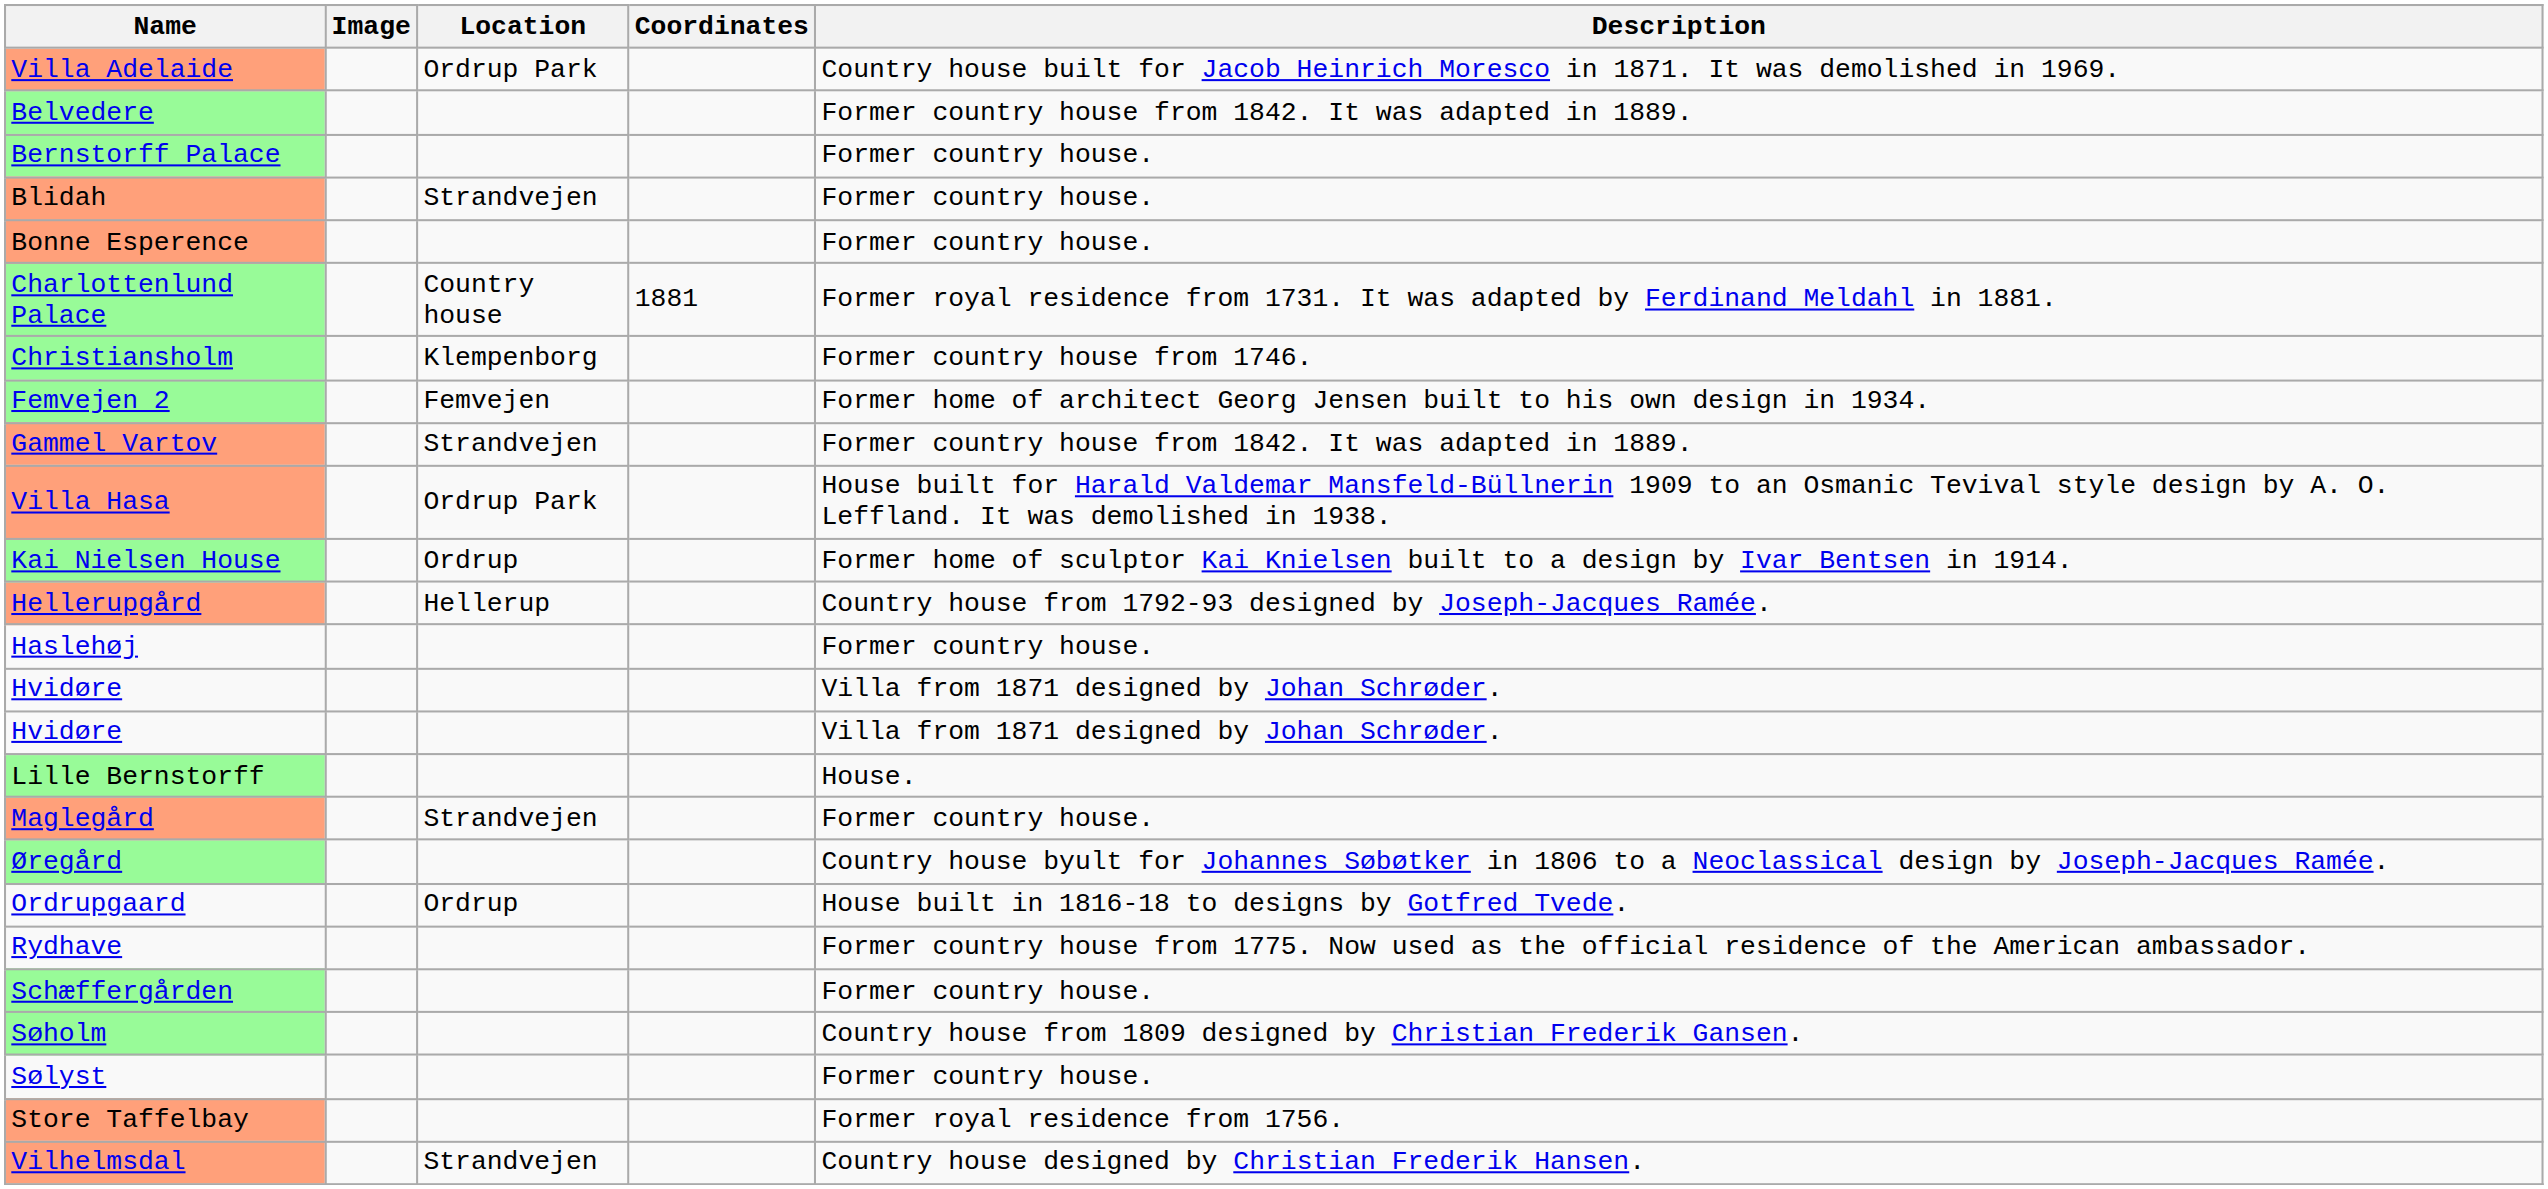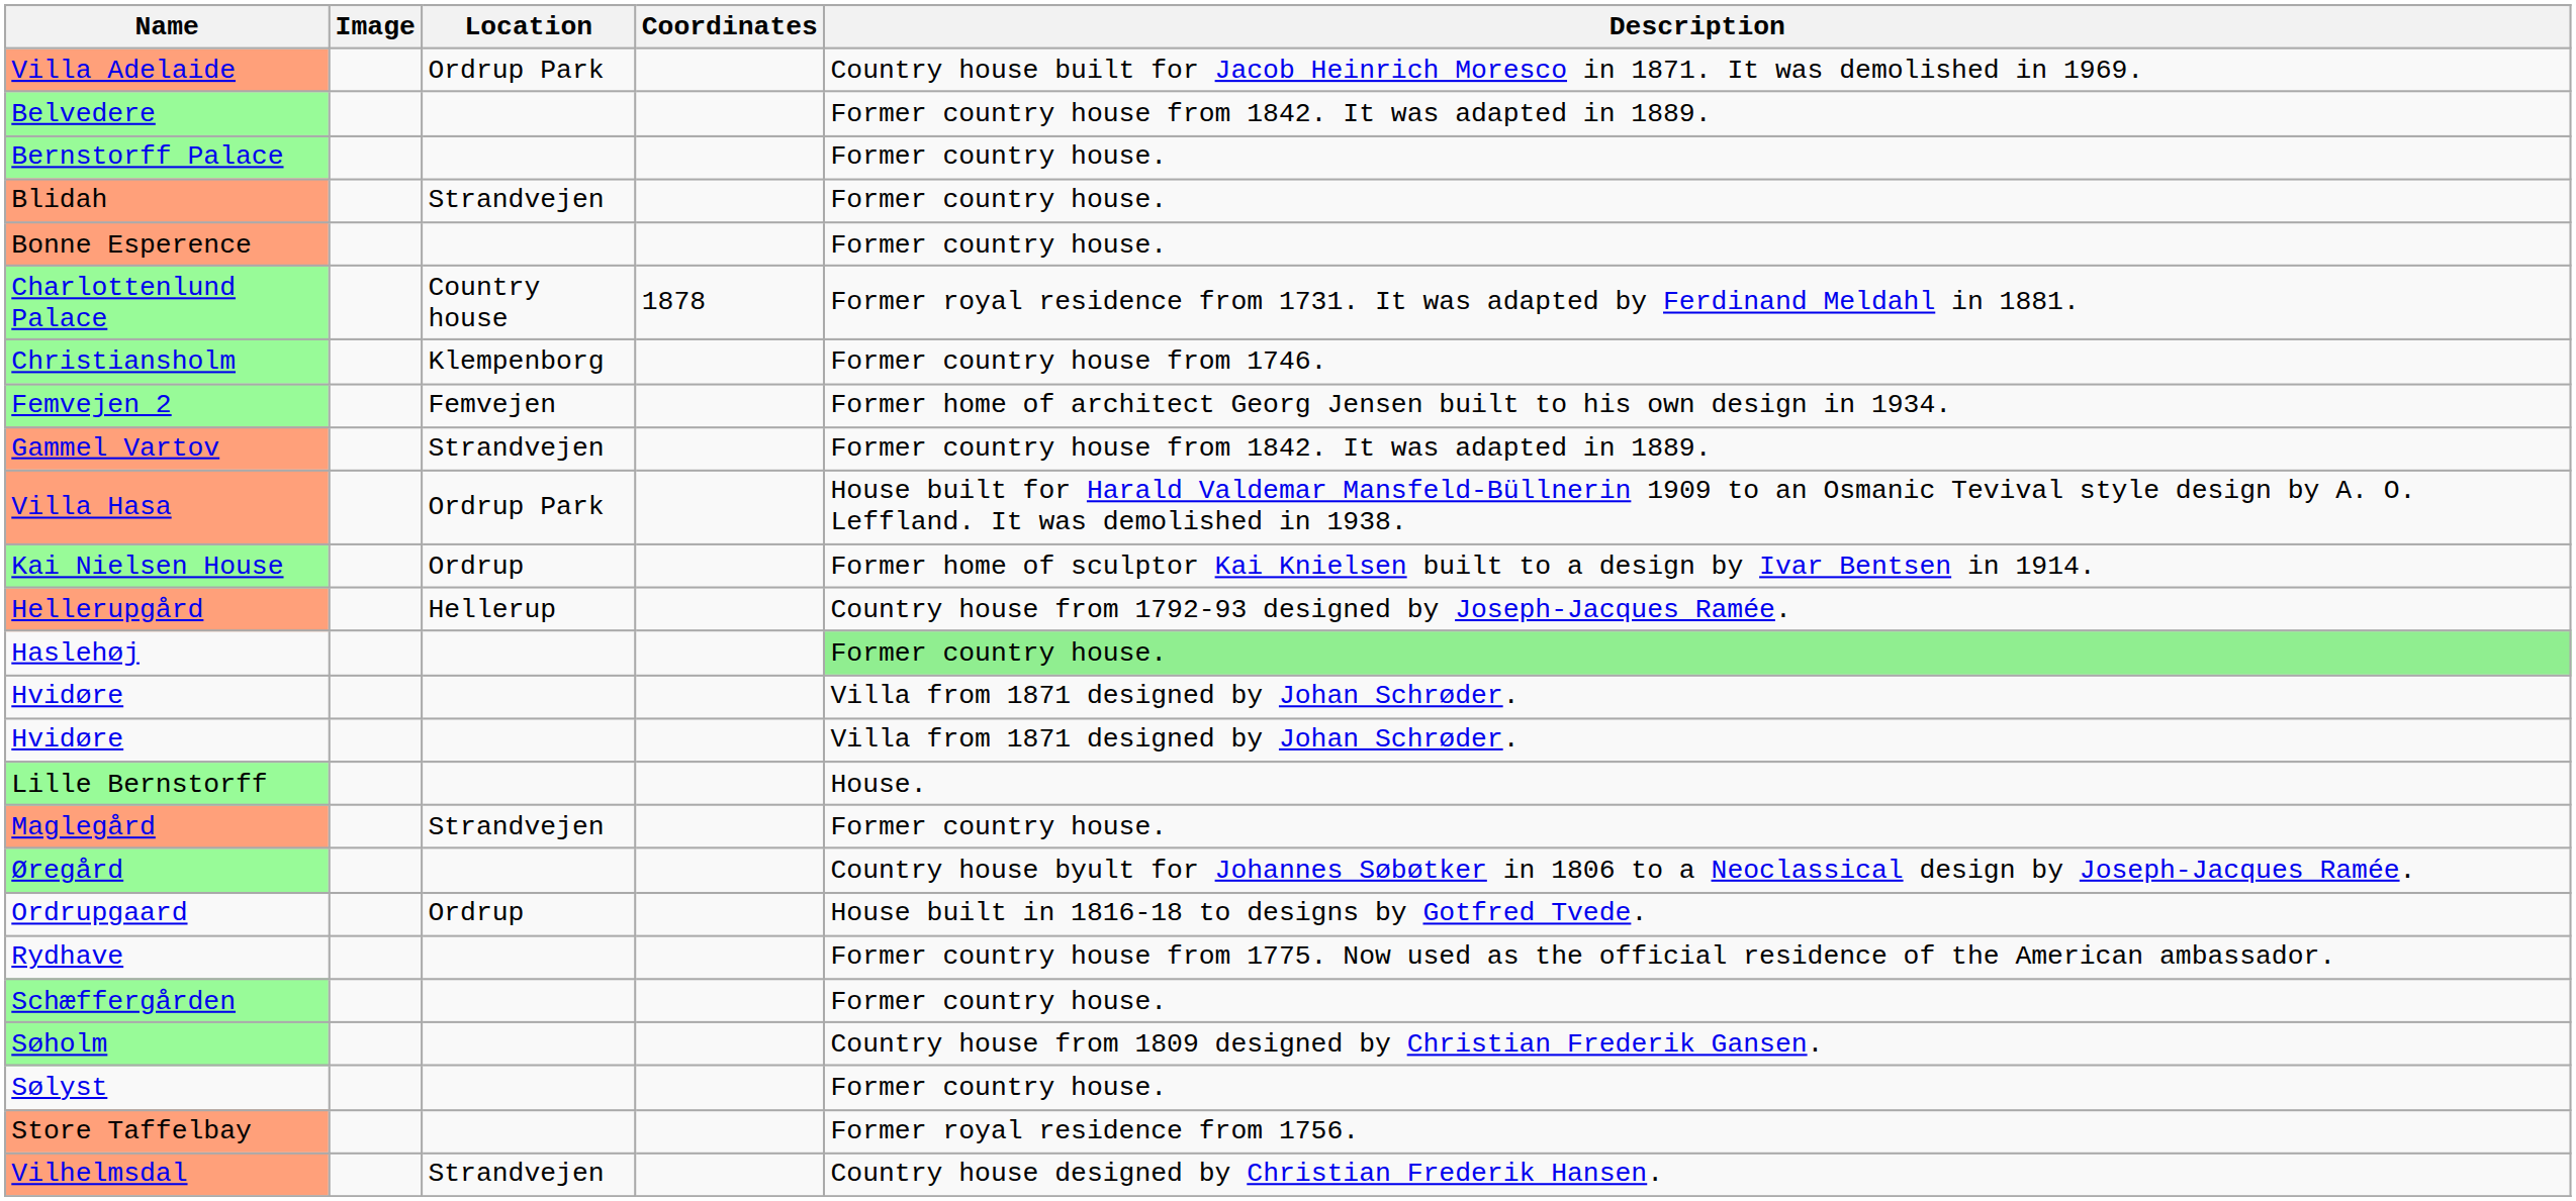 <table class="wikitable sortable">
 <tr>
 <th>Name</th>
 <th class=unsortable>Image</th>
 <th>Location</th>
 <th>Coordinates</th>
 <th class=unsortable>Description</th>
 </tr>
 <tr>
 <td bgcolor=ffa07a><a href='#'>Villa Adelaide</a></td>
 <td></td>
 <td>Ordrup Park</td>
 <td></td>
 <td>Country house built for <a href='#'>Jacob Heinrich Moresco</a> in 1871. It was demolished in 1969.</td>
 </tr>
 <tr>
 <td bgcolor=98fb98><a href='#'>Belvedere</a></td>
 <td></td>
 <td></td>
 <td></td>
 <td>Former country house from 1842. It was adapted in 1889.</td>
 </tr>
 <tr>
 <td bgcolor=98fb98><a href='#'>Bernstorff Palace</a></td>
 <td></td>
 <td></td>
 <td></td>
 <td>Former country house.</td>
 </tr>
 <tr>
 <td bgcolor=ffa07a>Blidah</td>
 <td></td>
 <td>Strandvejen</td>
 <td></td>
 <td>Former country house.</td>
 </tr>
 <tr>
 <td bgcolor=ffa07a>Bonne Esperence</td>
 <td></td>
 <td Strandvejen></td>
 <td></td>
 <td>Former country house.</td>
 </tr>
 <tr>
 <td bgcolor=98fb98><a href='#'>Charlottenlund Palace</a></td>
 <td></td>
 <td>Country house</td>
-<td>1881</td>
+<td>1878</td>
 <td>Former royal residence from 1731. It was adapted by <a href='#'>Ferdinand Meldahl</a> in 1881.</td>
 </tr>
 <tr>
 <td bgcolor=98fb98><a href='#'>Christiansholm</a></td>
 <td></td>
 <td>Klempenborg</td>
 <td></td>
 <td>Former country house from  1746.</td>
 </tr>
 <tr>
 <td bgcolor=98fb98><a href='#'>Femvejen 2</a></td>
 <td></td>
 <td>Femvejen</td>
 <td></td>
 <td>Former home of architect Georg Jensen built to his own design in 1934.</td>
 </tr>
 <tr>
 <td bgcolor=ffa07a><a href='#'>Gammel Vartov</a></td>
 <td></td>
 <td>Strandvejen</td>
 <td></td>
 <td>Former country house from 1842. It was adapted in 1889.</td>
 </tr>
 <tr>
 <td bgcolor=ffa07a><a href='#'>Villa Hasa</a></td>
 <td></td>
 <td>Ordrup Park</td>
 <td></td>
 <td>House built for <a href='#'>Harald Valdemar Mansfeld-Büllnerin</a> 1909 to an Osmanic Tevival style design by A. O. Leffland. It was demolished in 1938.</td>
 </tr>
 <tr>
 <td bgcolor=98fb98><a href='#'>Kai Nielsen House</a></td>
 <td></td>
 <td>Ordrup</td>
 <td></td>
 <td>Former home of sculptor <a href='#'>Kai Knielsen</a> built to a design by <a href='#'>Ivar Bentsen</a> in 1914.</td>
 </tr>
 <tr>
 <td bgcolor=ffa07a><a href='#'>Hellerupgård</a></td>
 <td></td>
 <td>Hellerup</td>
 <td></td>
 <td>Country house from 1792-93 designed by <a href='#'>Joseph-Jacques Ramée</a>.</td>
 </tr>
 <tr>
 <td><a href='#'>Haslehøj</a></td>
 <td></td>
 <td></td>
 <td></td>
-<td>Former country house.</td>
+<td style="background: lightgreen;">Former country house.</td>
 </tr>
 <tr>
 <td><a href='#'>Hvidøre</a></td>
 <td></td>
 <td></td>
 <td></td>
 <td>Villa from 1871 designed by <a href='#'>Johan Schrøder</a>.</td>
 </tr>
 <tr>
 <td><a href='#'>Hvidøre</a></td>
 <td></td>
 <td></td>
 <td></td>
 <td>Villa from 1871 designed by <a href='#'>Johan Schrøder</a>.</td>
 </tr>
 <tr>
 <td bgcolor=98fb98>Lille Bernstorff</td>
 <td></td>
 <td></td>
 <td></td>
 <td>House.</td>
 </tr>
 <tr>
 <td bgcolor=ffa07a><a href='#'>Maglegård</a></td>
 <td></td>
 <td>Strandvejen</td>
 <td></td>
 <td>Former country house.</td>
 </tr>
 <tr>
 <td bgcolor=98fb98><a href='#'>Øregård</a></td>
 <td></td>
 <td></td>
 <td></td>
 <td>Country house byult for <a href='#'>Johannes Søbøtker</a> in 1806 to a <a href='#'>Neoclassical</a> design by <a href='#'>Joseph-Jacques Ramée</a>.</td>
 </tr>
 <tr>
 <td><a href='#'>Ordrupgaard</a></td>
 <td></td>
 <td>Ordrup</td>
 <td></td>
 <td>House built in 1816-18 to designs by <a href='#'>Gotfred Tvede</a>.</td>
 </tr>
 <tr>
 <td><a href='#'>Rydhave</a></td>
 <td></td>
 <td></td>
 <td></td>
 <td>Former country house from 1775. Now used as the official residence of the American ambassador.</td>
 </tr>
 <tr>
 <td bgcolor=98fb98><a href='#'>Schæffergården</a></td>
 <td></td>
 <td></td>
 <td></td>
 <td>Former country house.</td>
 </tr>
 <tr>
 <td bgcolor=98fb98><a href='#'>Søholm</a></td>
 <td></td>
 <td></td>
 <td></td>
 <td>Country house from 1809 designed by <a href='#'>Christian Frederik Gansen</a>.</td>
 </tr>
 <tr>
 <td><a href='#'>Sølyst</a></td>
 <td></td>
 <td></td>
 <td></td>
 <td>Former country house.</td>
 </tr>
 <tr>
 <td bgcolor=ffa07a>Store Taffelbay</td>
 <td></td>
 <td></td>
 <td></td>
 <td>Former royal residence from 1756.</td>
 </tr>
 <tr>
 <td bgcolor=ffa07a><a href='#'>Vilhelmsdal</a></td>
 <td></td>
 <td>Strandvejen</td>
 <td></td>
 <td>Country house designed by <a href='#'>Christian Frederik Hansen</a>.</td>
 </tr>
 <tr>
 </tr>
 </table>
